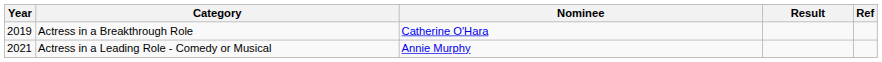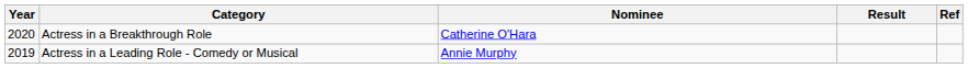 <table class="wikitable">
 <tr>
 <th width="3%">Year</th>
 <th width="40%">Category</th>
 <th width="40%">Nominee</th>
 <th width="10%">Result</th>
 <th width="2%">Ref</th>
 </tr>
 <tr>
-<td>2019</td>
+<td>2020</td>
 <td>Actress in a Breakthrough Role</td>
 <td><a href='#'>Catherine O'Hara</a></td>
 <td></td>
 <td></td>
 </tr>
 <tr>
-<td>2021</td>
+<td>2019</td>
 <td>Actress in a Leading Role - Comedy or Musical</td>
 <td><a href='#'>Annie Murphy</a></td>
 <td></td>
 <td></td>
 </tr>
 </table>
